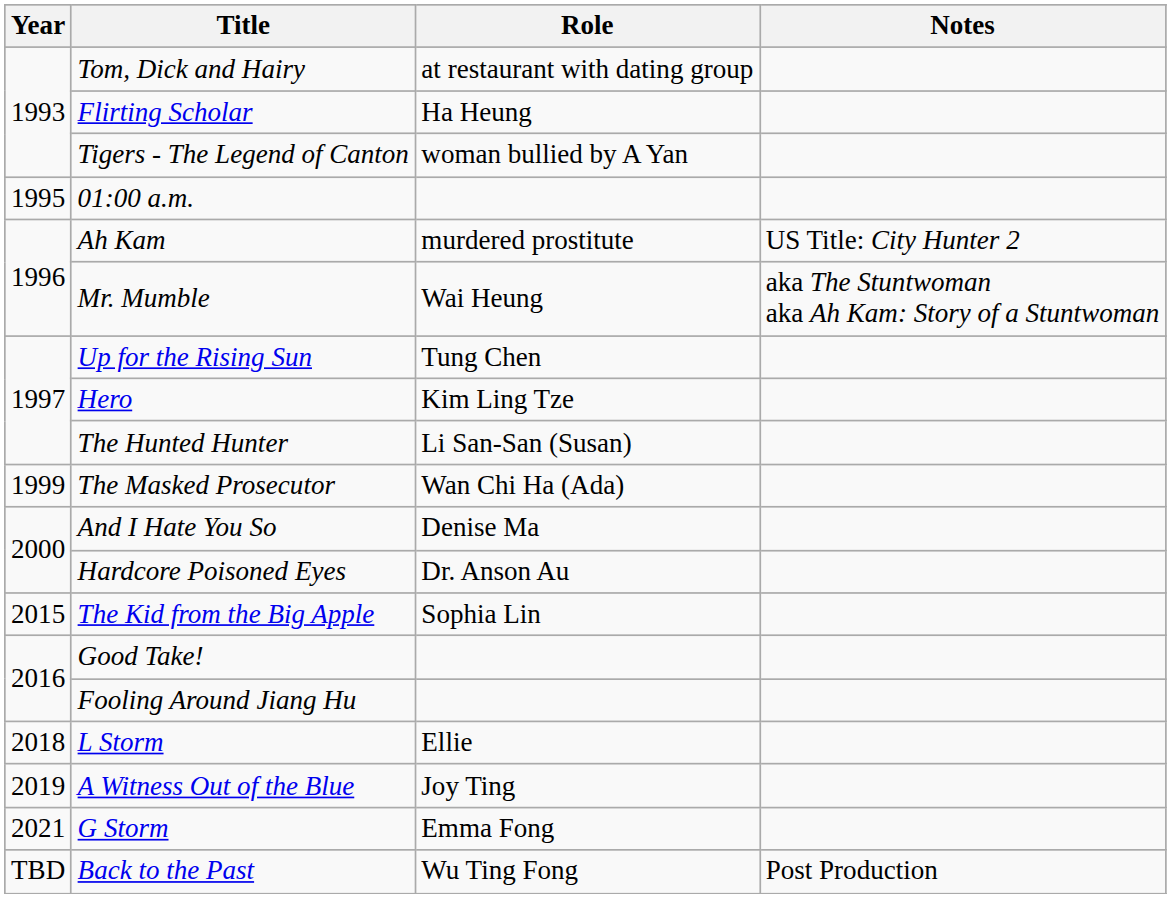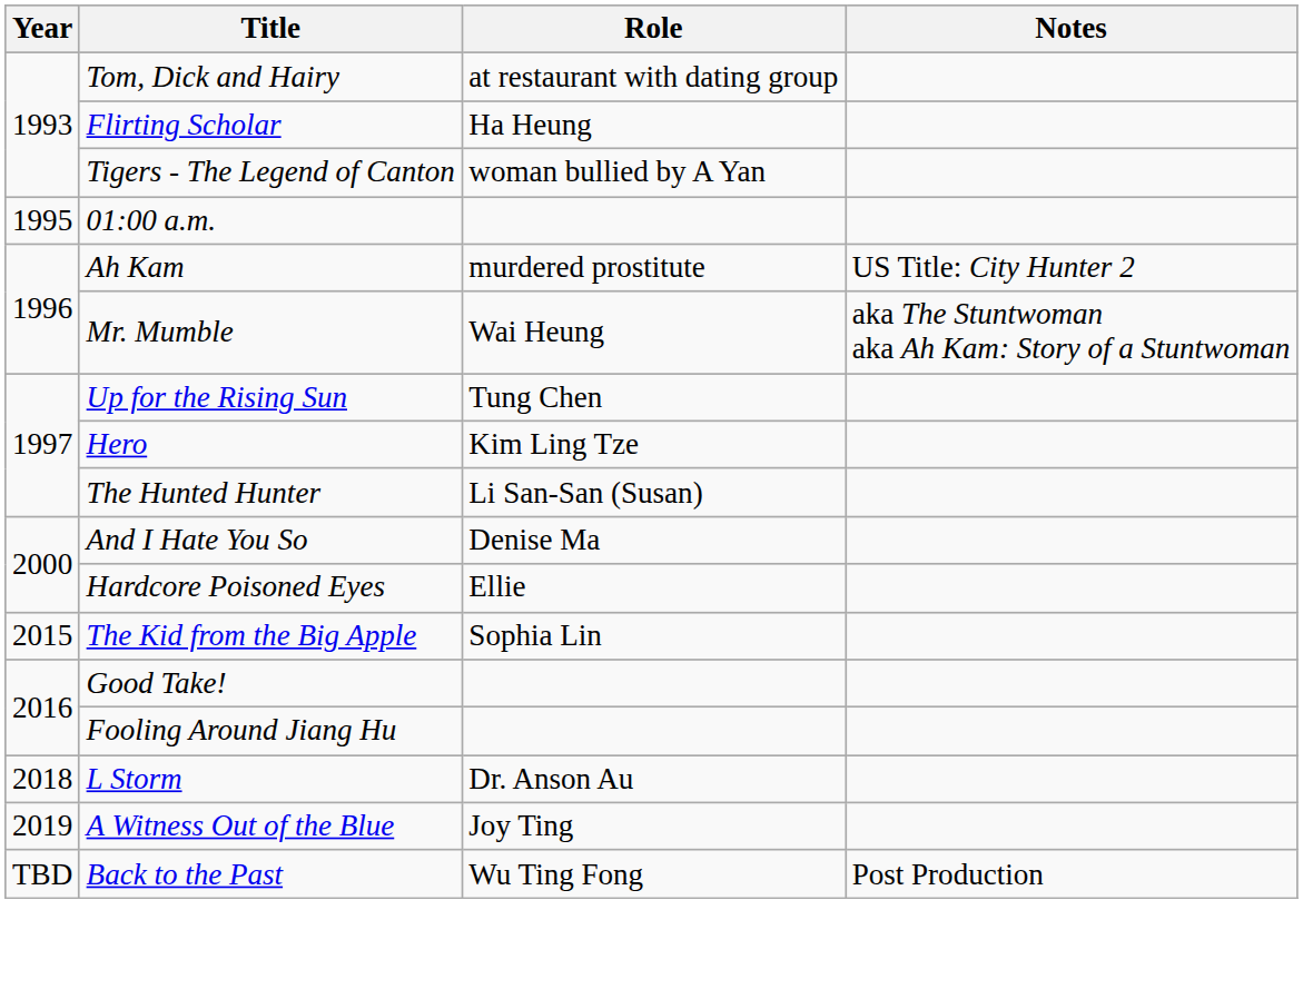 <table class="wikitable sortable">
 <tr align="center">
 <th>Year</th>
 <th>Title</th>
 <th>Role</th>
 <th class="unsortable">Notes</th>
 </tr>
 <tr>
 <td rowspan="3">1993</td>
 <td><em>Tom, Dick and Hairy</em></td>
 <td>at restaurant with dating group</td>
 <td></td>
 </tr>
 <tr>
 <td><em><a href='#'>Flirting Scholar</a></em></td>
 <td>Ha Heung</td>
 <td></td>
 </tr>
 <tr>
 <td><em>Tigers - The Legend of Canton</em></td>
 <td>woman bullied by A Yan</td>
 <td></td>
 </tr>
 <tr>
 <td>1995</td>
 <td><em>01:00 a.m.</em></td>
 <td></td>
 <td></td>
 </tr>
 <tr>
 <td rowspan="2">1996</td>
 <td><em>Ah Kam</em></td>
 <td>murdered prostitute</td>
 <td>US Title: <em>City Hunter 2</em></td>
 </tr>
 <tr>
 <td><em>Mr. Mumble</em></td>
 <td>Wai Heung</td>
 <td>aka <em>The Stuntwoman</em> <br> aka <em>Ah Kam: Story of a Stuntwoman</em></td>
 </tr>
 <tr>
 <td rowspan="3">1997</td>
 <td><em><a href='#'>Up for the Rising Sun</a></em></td>
 <td>Tung Chen</td>
 <td></td>
 </tr>
 <tr>
 <td><em><a href='#'>Hero</a></em></td>
 <td>Kim Ling Tze</td>
 <td></td>
 </tr>
 <tr>
 <td><em>The Hunted Hunter</em></td>
 <td>Li San-San (Susan)</td>
 <td></td>
 </tr>
 <tr>
-<td>1999</td>
-<td><em>The Masked Prosecutor</em></td>
-<td>Wan Chi Ha (Ada)</td>
-<td></td>
-</tr>
-<tr>
 <td rowspan="2">2000</td>
 <td><em>And I Hate You So</em></td>
 <td>Denise Ma</td>
 <td></td>
 </tr>
 <tr>
 <td><em>Hardcore Poisoned Eyes</em></td>
-<td>Dr. Anson Au</td>
+<td>Ellie</td>
 <td></td>
 </tr>
 <tr>
 <td>2015</td>
 <td><em><a href='#'>The Kid from the Big Apple</a></em></td>
 <td>Sophia Lin</td>
 <td></td>
 </tr>
 <tr>
 <td rowspan="2">2016</td>
 <td><em>Good Take!</em></td>
 <td></td>
 <td></td>
 </tr>
 <tr>
 <td><em>Fooling Around Jiang Hu</em></td>
 <td></td>
 <td></td>
 </tr>
 <tr>
 <td>2018</td>
 <td><em><a href='#'>L Storm</a></em></td>
-<td>Ellie</td>
+<td>Dr. Anson Au</td>
 <td></td>
 </tr>
 <tr>
 <td rowspan="1">2019</td>
 <td><em><a href='#'>A Witness Out of the Blue</a></em></td>
 <td>Joy Ting</td>
-<td></td>
-</tr>
-<tr>
-<td>2021</td>
-<td><em><a href='#'>G Storm</a></em></td>
-<td>Emma Fong</td>
 <td></td>
 </tr>
 <tr>
 <td>TBD</td>
 <td><em><a href='#'> Back to the Past</a></em></td>
 <td>Wu Ting Fong</td>
 <td>Post Production</td>
 </tr>
 <tr>
 </tr>
 </table>
